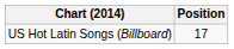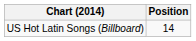 <table class="wikitable">
 <tr>
 <th>Chart (2014)</th>
 <th>Position</th>
 </tr>
 <tr>
 <td>US Hot Latin Songs (<em>Billboard</em>)</td>
-<td style="text-align:center">17</td>
+<td style="text-align:center">14</td>
 </tr>
 </table>
